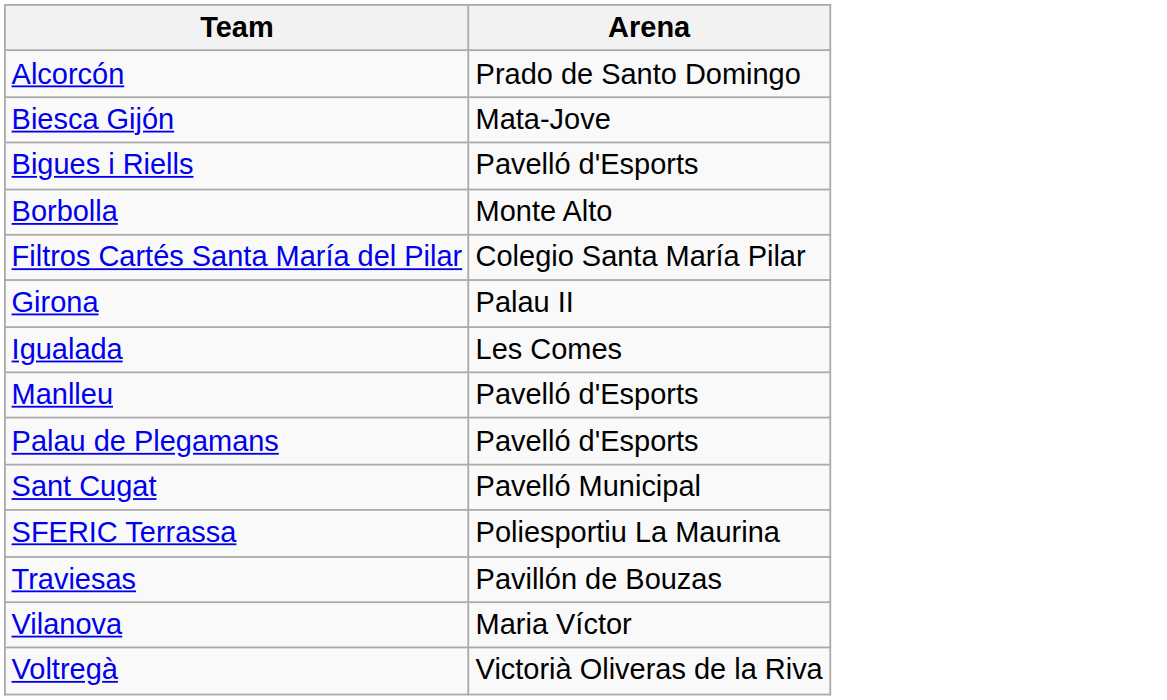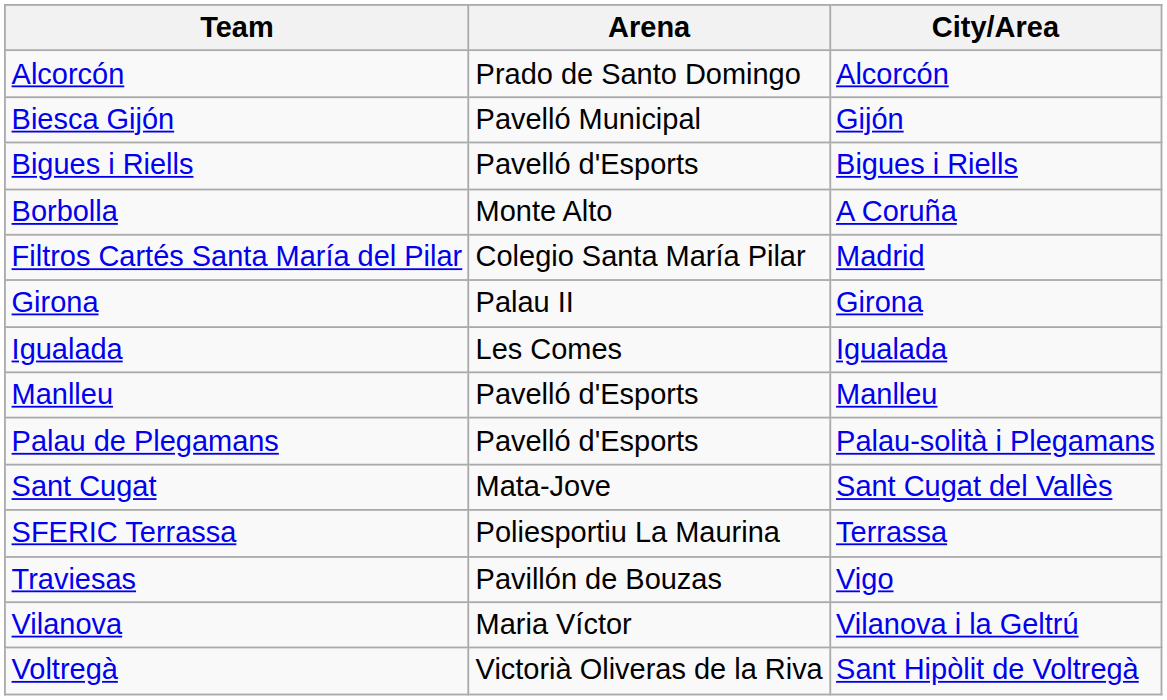 <table class="wikitable sortable">
 <tr>
 <th>Team</th>
 <th>Arena</th>
+<th>City/Area</th>
 </tr>
 <tr>
 <td><a href='#'>Alcorcón</a></td>
 <td>Prado de Santo Domingo</td>
+<td><a href='#'>Alcorcón</a></td>
 </tr>
 <tr>
 <td><a href='#'>Biesca Gijón</a></td>
-<td>Mata-Jove</td>
+<td>Pavelló Municipal</td>
+<td><a href='#'>Gijón</a></td>
 </tr>
 <tr>
 <td><a href='#'>Bigues i Riells</a></td>
 <td>Pavelló d'Esports</td>
+<td><a href='#'>Bigues i Riells</a></td>
 </tr>
 <tr>
 <td><a href='#'>Borbolla</a></td>
 <td>Monte Alto</td>
+<td><a href='#'>A Coruña</a></td>
 </tr>
 <tr>
 <td><a href='#'>Filtros Cartés Santa María del Pilar</a></td>
 <td>Colegio Santa María Pilar</td>
+<td><a href='#'>Madrid</a></td>
 </tr>
 <tr>
 <td><a href='#'>Girona</a></td>
 <td>Palau II</td>
+<td><a href='#'>Girona</a></td>
 </tr>
 <tr>
 <td><a href='#'>Igualada</a></td>
 <td>Les Comes</td>
+<td><a href='#'>Igualada</a></td>
 </tr>
 <tr>
 <td><a href='#'>Manlleu</a></td>
 <td>Pavelló d'Esports</td>
+<td><a href='#'>Manlleu</a></td>
 </tr>
 <tr>
 <td><a href='#'>Palau de Plegamans</a></td>
 <td>Pavelló d'Esports</td>
+<td><a href='#'>Palau-solità i Plegamans</a></td>
 </tr>
 <tr>
 <td><a href='#'>Sant Cugat</a></td>
-<td>Pavelló Municipal</td>
+<td>Mata-Jove</td>
+<td><a href='#'>Sant Cugat del Vallès</a></td>
 </tr>
 <tr>
 <td><a href='#'>SFERIC Terrassa</a></td>
 <td>Poliesportiu La Maurina</td>
+<td><a href='#'>Terrassa</a></td>
 </tr>
 <tr>
 <td><a href='#'>Traviesas</a></td>
 <td>Pavillón de Bouzas</td>
+<td><a href='#'>Vigo</a></td>
 </tr>
 <tr>
 <td><a href='#'>Vilanova</a></td>
 <td>Maria Víctor</td>
+<td><a href='#'>Vilanova i la Geltrú</a></td>
 </tr>
 <tr>
 <td><a href='#'>Voltregà</a></td>
 <td>Victorià Oliveras de la Riva</td>
+<td><a href='#'>Sant Hipòlit de Voltregà</a></td>
 </tr>
 </table>
